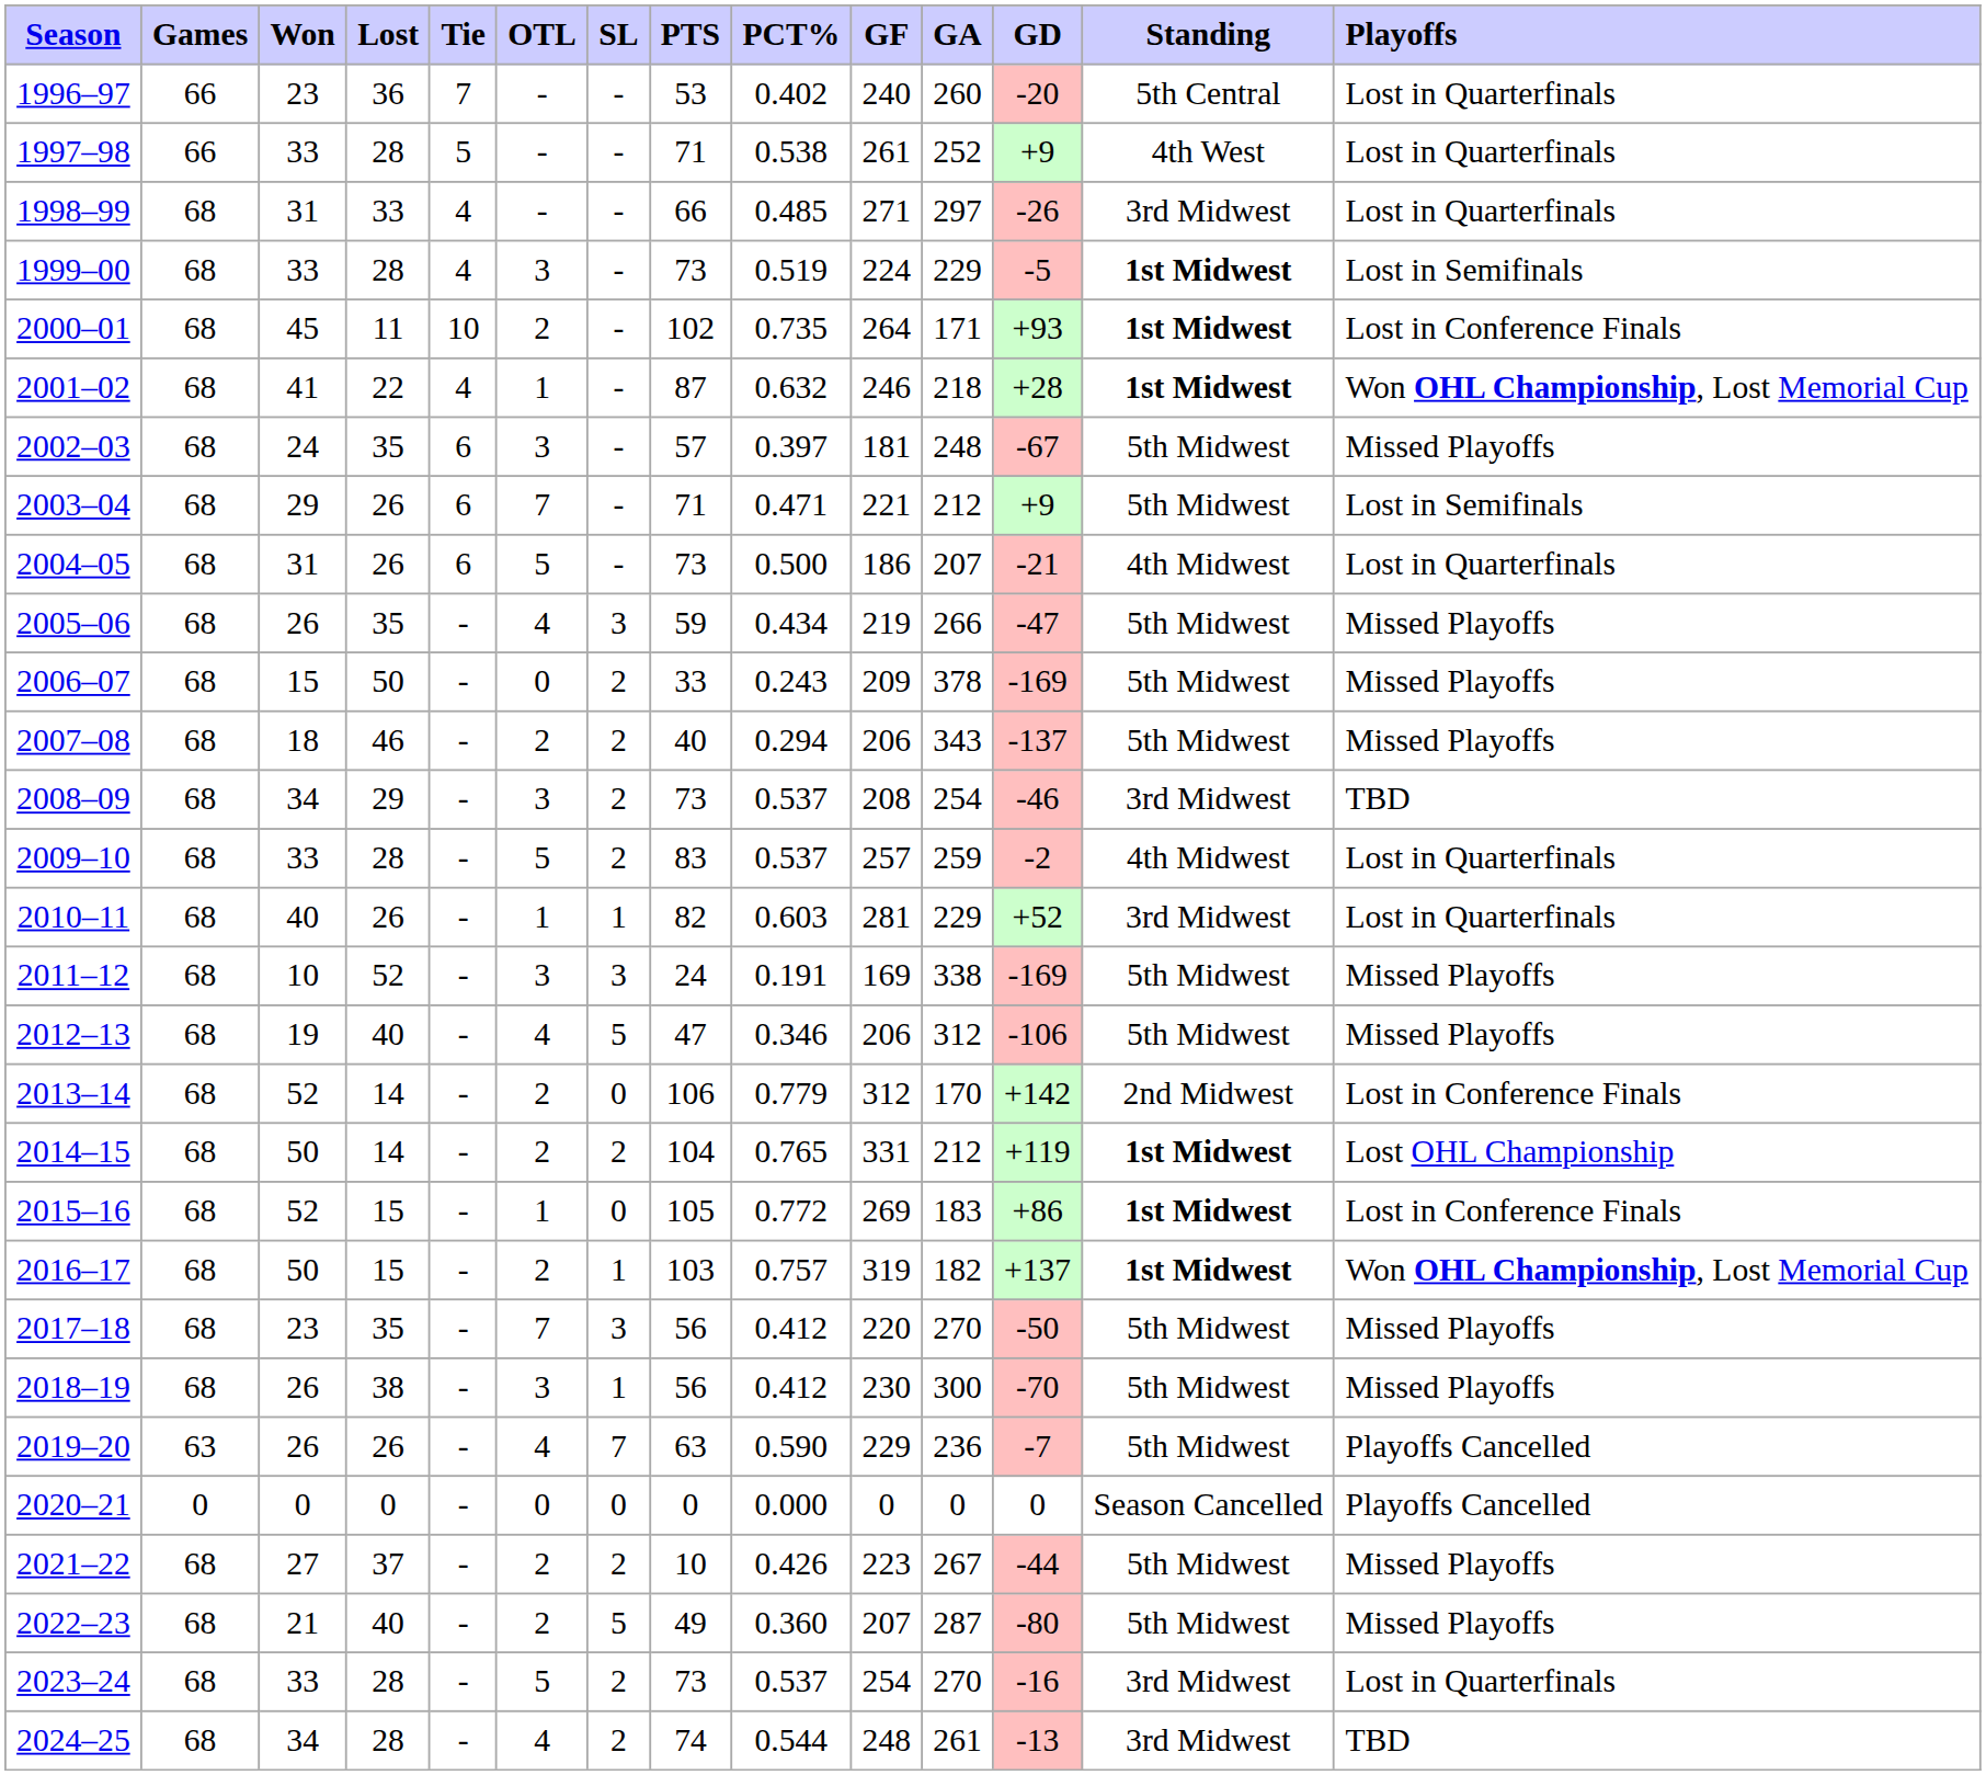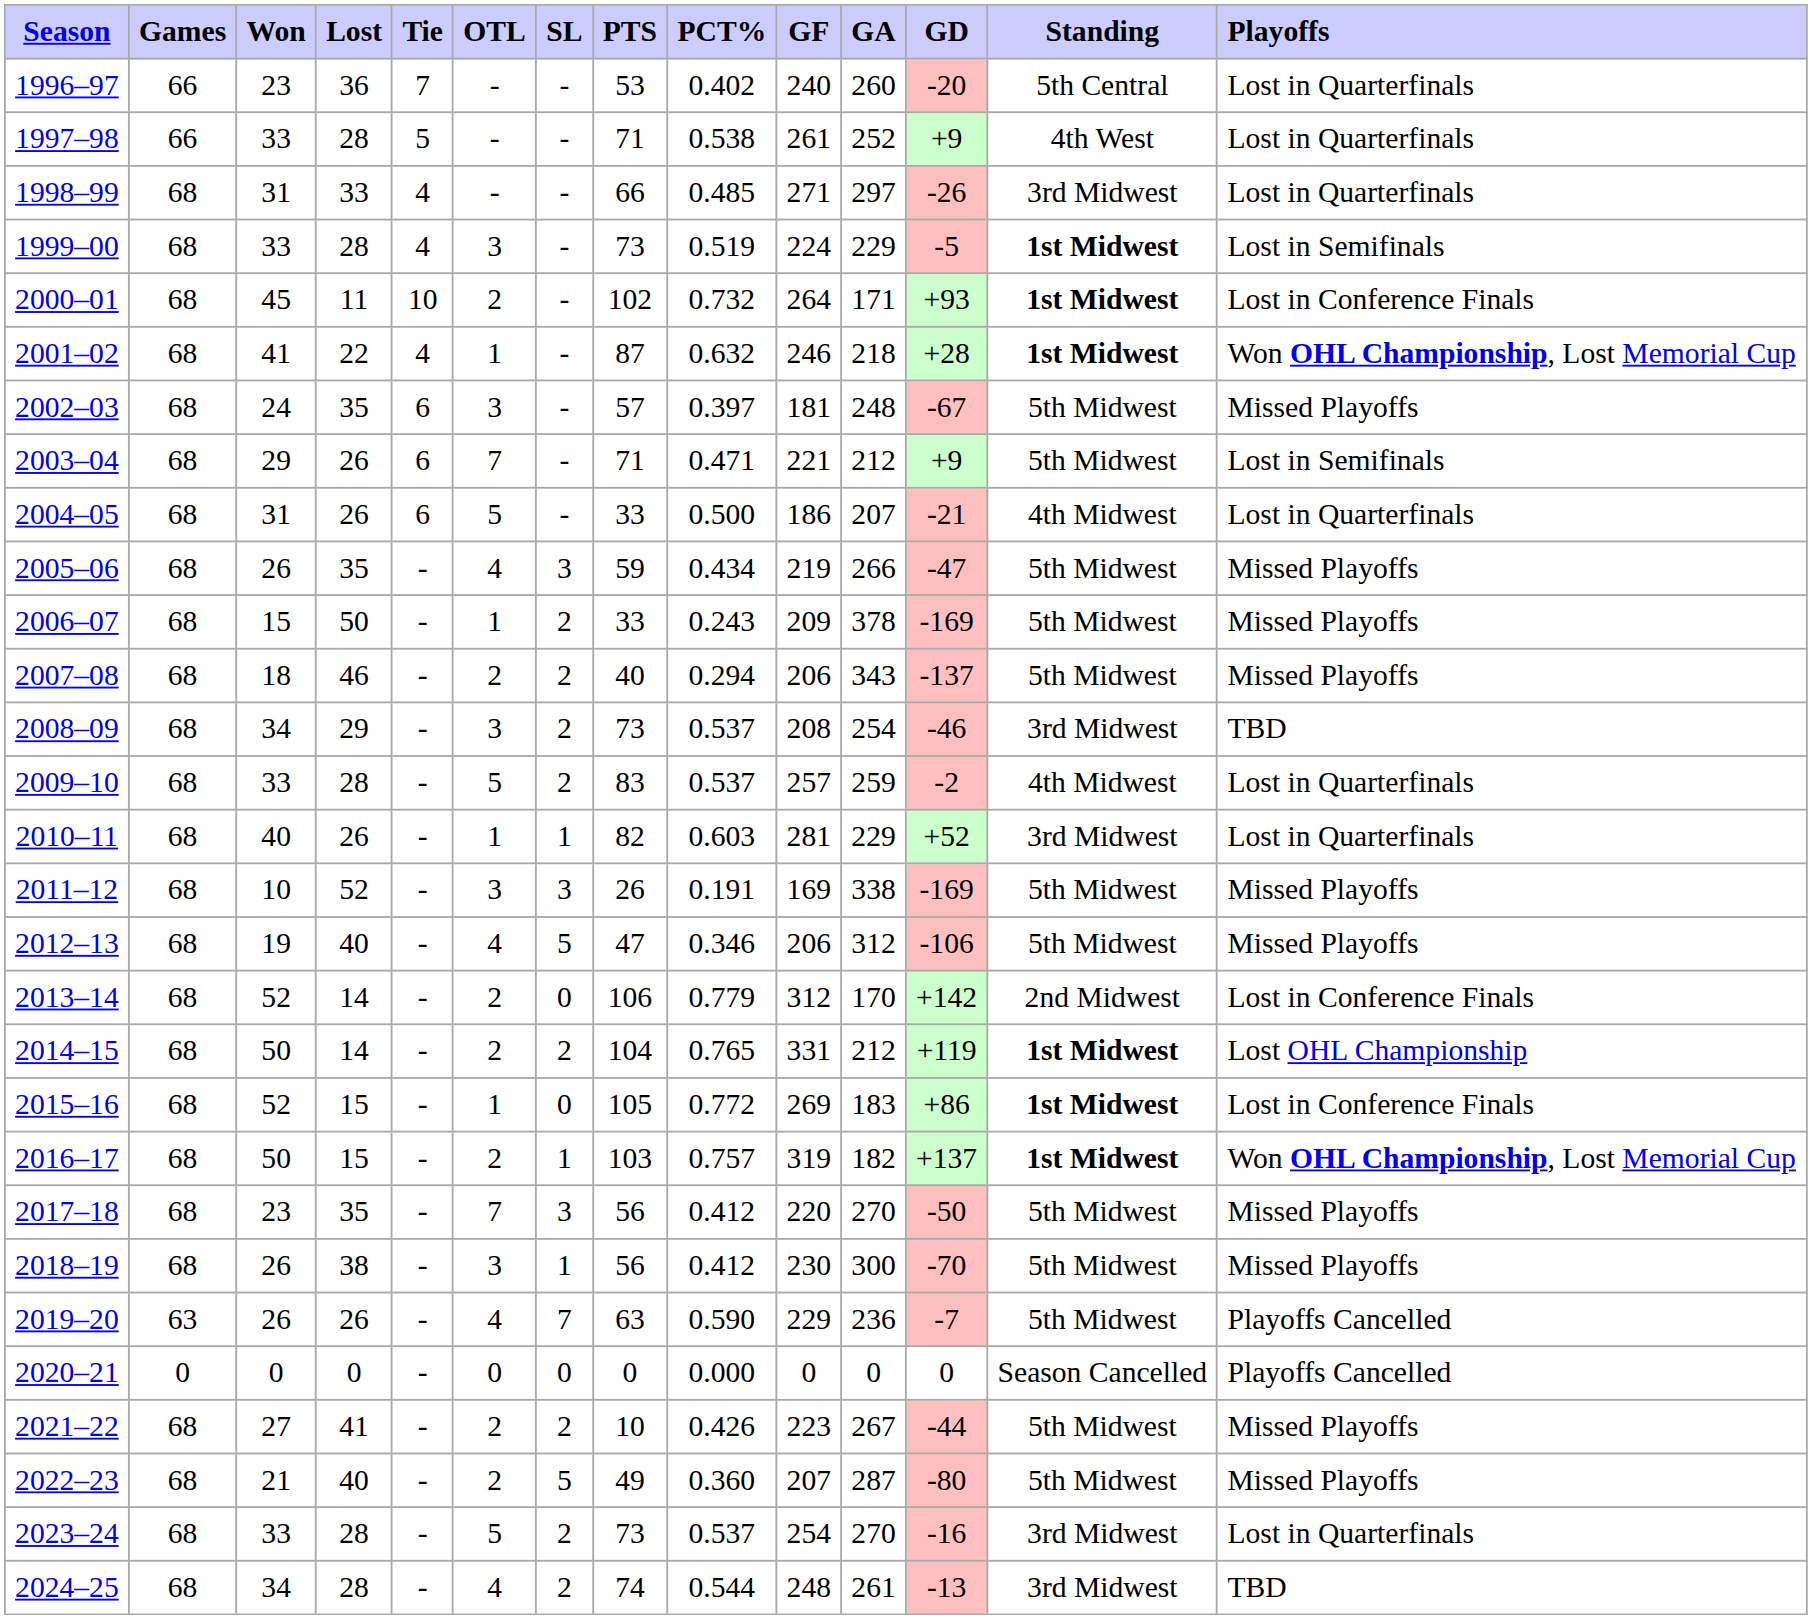 <table class="sortable" border="1" cellpadding="5" cellspacing="1" bgcolor="#ffffff" style="border: 1px #aaaaaa solid; border-collapse: collapse;">
 <tr bgcolor="#ccccff" align="center">
 <th><a href='#'>Season</a></th>
 <th>Games</th>
 <th>Won</th>
 <th>Lost</th>
 <th>Tie</th>
 <th>OTL</th>
 <th>SL</th>
 <th>PTS</th>
 <th>PCT%</th>
 <th>GF</th>
 <th>GA</th>
 <th>GD</th>
 <th>Standing</th>
 <th align="left">Playoffs</th>
 </tr>
 <tr align="center">
 <td><a href='#'>1996–97</a></td>
 <td>66</td>
 <td>23</td>
 <td>36</td>
 <td>7</td>
 <td>-</td>
 <td>-</td>
 <td>53</td>
 <td>0.402</td>
 <td>240</td>
 <td>260</td>
 <td bgcolor="#ffbfbf">-20</td>
 <td>5th Central</td>
 <td align="left">Lost in Quarterfinals</td>
 </tr>
 <tr align="center">
 <td><a href='#'>1997–98</a></td>
 <td>66</td>
 <td>33</td>
 <td>28</td>
 <td>5</td>
 <td>-</td>
 <td>-</td>
 <td>71</td>
 <td>0.538</td>
 <td>261</td>
 <td>252</td>
 <td bgcolor="#cfc">+9</td>
 <td>4th West</td>
 <td align="left">Lost in Quarterfinals</td>
 </tr>
 <tr align="center">
 <td><a href='#'>1998–99</a></td>
 <td>68</td>
 <td>31</td>
 <td>33</td>
 <td>4</td>
 <td>-</td>
 <td>-</td>
 <td>66</td>
 <td>0.485</td>
 <td>271</td>
 <td>297</td>
 <td bgcolor="#ffbfbf">-26</td>
 <td>3rd Midwest</td>
 <td align="left">Lost in Quarterfinals</td>
 </tr>
 <tr align="center">
 <td><a href='#'>1999–00</a></td>
 <td>68</td>
 <td>33</td>
 <td>28</td>
 <td>4</td>
 <td>3</td>
 <td>-</td>
 <td>73</td>
 <td>0.519</td>
 <td>224</td>
 <td>229</td>
 <td bgcolor="#ffbfbf">-5</td>
 <td><strong>1st Midwest</strong></td>
 <td align="left">Lost in Semifinals</td>
 </tr>
 <tr align="center">
 <td><a href='#'>2000–01</a></td>
 <td>68</td>
 <td>45</td>
 <td>11</td>
 <td>10</td>
 <td>2</td>
 <td>-</td>
 <td>102</td>
-<td>0.735</td>
+<td>0.732</td>
 <td>264</td>
 <td>171</td>
 <td bgcolor="#cfc">+93</td>
 <td><strong>1st Midwest</strong></td>
 <td align="left">Lost in Conference Finals</td>
 </tr>
 <tr align="center">
 <td><a href='#'>2001–02</a></td>
 <td>68</td>
 <td>41</td>
 <td>22</td>
 <td>4</td>
 <td>1</td>
 <td>-</td>
 <td>87</td>
 <td>0.632</td>
 <td>246</td>
 <td>218</td>
 <td bgcolor="#cfc">+28</td>
 <td><strong>1st Midwest</strong></td>
 <td align="left">Won <strong><a href='#'>OHL Championship</a></strong>, Lost <a href='#'>Memorial Cup</a></td>
 </tr>
 <tr align="center">
 <td><a href='#'>2002–03</a></td>
 <td>68</td>
 <td>24</td>
 <td>35</td>
 <td>6</td>
 <td>3</td>
 <td>-</td>
 <td>57</td>
 <td>0.397</td>
 <td>181</td>
 <td>248</td>
 <td bgcolor="#ffbfbf">-67</td>
 <td>5th Midwest</td>
 <td align="left">Missed Playoffs</td>
 </tr>
 <tr align="center">
 <td><a href='#'>2003–04</a></td>
 <td>68</td>
 <td>29</td>
 <td>26</td>
 <td>6</td>
 <td>7</td>
 <td>-</td>
 <td>71</td>
 <td>0.471</td>
 <td>221</td>
 <td>212</td>
 <td bgcolor="#cfc">+9</td>
 <td>5th Midwest</td>
 <td align="left">Lost in Semifinals</td>
 </tr>
 <tr align="center">
 <td><a href='#'>2004–05</a></td>
 <td>68</td>
 <td>31</td>
 <td>26</td>
 <td>6</td>
 <td>5</td>
 <td>-</td>
-<td>73</td>
+<td>33</td>
 <td>0.500</td>
 <td>186</td>
 <td>207</td>
 <td bgcolor="#ffbfbf">-21</td>
 <td>4th Midwest</td>
 <td align="left">Lost in Quarterfinals</td>
 </tr>
 <tr align="center">
 <td><a href='#'>2005–06</a></td>
 <td>68</td>
 <td>26</td>
 <td>35</td>
 <td>-</td>
 <td>4</td>
 <td>3</td>
 <td>59</td>
 <td>0.434</td>
 <td>219</td>
 <td>266</td>
 <td bgcolor="#ffbfbf">-47</td>
 <td>5th Midwest</td>
 <td align="left">Missed Playoffs</td>
 </tr>
 <tr align="center">
 <td><a href='#'>2006–07</a></td>
 <td>68</td>
 <td>15</td>
 <td>50</td>
 <td>-</td>
-<td>0</td>
+<td>1</td>
 <td>2</td>
 <td>33</td>
 <td>0.243</td>
 <td>209</td>
 <td>378</td>
 <td bgcolor="#ffbfbf">-169</td>
 <td>5th Midwest</td>
 <td align="left">Missed Playoffs</td>
 </tr>
 <tr align="center">
 <td><a href='#'>2007–08</a></td>
 <td>68</td>
 <td>18</td>
 <td>46</td>
 <td>-</td>
 <td>2</td>
 <td>2</td>
 <td>40</td>
 <td>0.294</td>
 <td>206</td>
 <td>343</td>
 <td bgcolor="#ffbfbf">-137</td>
 <td>5th Midwest</td>
 <td align="left">Missed Playoffs</td>
 </tr>
 <tr align="center">
 <td><a href='#'>2008–09</a></td>
 <td>68</td>
 <td>34</td>
 <td>29</td>
 <td>-</td>
 <td>3</td>
 <td>2</td>
 <td>73</td>
 <td>0.537</td>
 <td>208</td>
 <td>254</td>
 <td bgcolor="#ffbfbf">-46</td>
 <td>3rd Midwest</td>
 <td align="left">TBD</td>
 </tr>
 <tr align="center">
 <td><a href='#'>2009–10</a></td>
 <td>68</td>
 <td>33</td>
 <td>28</td>
 <td>-</td>
 <td>5</td>
 <td>2</td>
 <td>83</td>
 <td>0.537</td>
 <td>257</td>
 <td>259</td>
 <td bgcolor="#ffbfbf">-2</td>
 <td>4th Midwest</td>
 <td align="left">Lost in Quarterfinals</td>
 </tr>
 <tr align="center">
 <td><a href='#'>2010–11</a></td>
 <td>68</td>
 <td>40</td>
 <td>26</td>
 <td>-</td>
 <td>1</td>
 <td>1</td>
 <td>82</td>
 <td>0.603</td>
 <td>281</td>
 <td>229</td>
 <td bgcolor="#cfc">+52</td>
 <td>3rd Midwest</td>
 <td align="left">Lost in Quarterfinals</td>
 </tr>
 <tr align="center">
 <td><a href='#'>2011–12</a></td>
 <td>68</td>
 <td>10</td>
 <td>52</td>
 <td>-</td>
 <td>3</td>
 <td>3</td>
-<td>24</td>
+<td>26</td>
 <td>0.191</td>
 <td>169</td>
 <td>338</td>
 <td bgcolor="#ffbfbf">-169</td>
 <td>5th Midwest</td>
 <td align="left">Missed Playoffs</td>
 </tr>
 <tr align="center">
 <td><a href='#'>2012–13</a></td>
 <td>68</td>
 <td>19</td>
 <td>40</td>
 <td>-</td>
 <td>4</td>
 <td>5</td>
 <td>47</td>
 <td>0.346</td>
 <td>206</td>
 <td>312</td>
 <td bgcolor="#ffbfbf">-106</td>
 <td>5th Midwest</td>
 <td align="left">Missed Playoffs</td>
 </tr>
 <tr align="center">
 <td><a href='#'>2013–14</a></td>
 <td>68</td>
 <td>52</td>
 <td>14</td>
 <td>-</td>
 <td>2</td>
 <td>0</td>
 <td>106</td>
 <td>0.779</td>
 <td>312</td>
 <td>170</td>
 <td bgcolor="#cfc">+142</td>
 <td>2nd Midwest</td>
 <td align="left">Lost in Conference Finals</td>
 </tr>
 <tr align="center">
 <td><a href='#'>2014–15</a></td>
 <td>68</td>
 <td>50</td>
 <td>14</td>
 <td>-</td>
 <td>2</td>
 <td>2</td>
 <td>104</td>
 <td>0.765</td>
 <td>331</td>
 <td>212</td>
 <td bgcolor="#cfc">+119</td>
 <td><strong>1st Midwest</strong></td>
 <td align="left">Lost <a href='#'>OHL Championship</a></td>
 </tr>
 <tr align="center">
 <td><a href='#'>2015–16</a></td>
 <td>68</td>
 <td>52</td>
 <td>15</td>
 <td>-</td>
 <td>1</td>
 <td>0</td>
 <td>105</td>
 <td>0.772</td>
 <td>269</td>
 <td>183</td>
 <td bgcolor="#cfc">+86</td>
 <td><strong>1st Midwest</strong></td>
 <td align="left">Lost in Conference Finals</td>
 </tr>
 <tr align="center">
 <td><a href='#'>2016–17</a></td>
 <td>68</td>
 <td>50</td>
 <td>15</td>
 <td>-</td>
 <td>2</td>
 <td>1</td>
 <td>103</td>
 <td>0.757</td>
 <td>319</td>
 <td>182</td>
 <td bgcolor="#cfc">+137</td>
 <td><strong>1st Midwest</strong></td>
 <td align="left">Won <strong><a href='#'>OHL Championship</a></strong>, Lost <a href='#'>Memorial Cup</a></td>
 </tr>
 <tr align="center">
 <td><a href='#'>2017–18</a></td>
 <td>68</td>
 <td>23</td>
 <td>35</td>
 <td>-</td>
 <td>7</td>
 <td>3</td>
 <td>56</td>
 <td>0.412</td>
 <td>220</td>
 <td>270</td>
 <td bgcolor="#ffbfbf">-50</td>
 <td>5th Midwest</td>
 <td align="left">Missed Playoffs</td>
 </tr>
 <tr align="center">
 <td><a href='#'>2018–19</a></td>
 <td>68</td>
 <td>26</td>
 <td>38</td>
 <td>-</td>
 <td>3</td>
 <td>1</td>
 <td>56</td>
 <td>0.412</td>
 <td>230</td>
 <td>300</td>
 <td bgcolor="#ffbfbf">-70</td>
 <td>5th Midwest</td>
 <td align="left">Missed Playoffs</td>
 </tr>
 <tr align="center">
 <td><a href='#'>2019–20</a></td>
 <td>63</td>
 <td>26</td>
 <td>26</td>
 <td>-</td>
 <td>4</td>
 <td>7</td>
 <td>63</td>
 <td>0.590</td>
 <td>229</td>
 <td>236</td>
 <td bgcolor="#ffbfbf">-7</td>
 <td>5th Midwest</td>
 <td align="left">Playoffs Cancelled</td>
 </tr>
 <tr align="center">
 <td><a href='#'>2020–21</a></td>
 <td>0</td>
 <td>0</td>
 <td>0</td>
 <td>-</td>
 <td>0</td>
 <td>0</td>
 <td>0</td>
 <td>0.000</td>
 <td>0</td>
 <td>0</td>
 <td>0</td>
 <td>Season Cancelled</td>
 <td align="left">Playoffs Cancelled</td>
 </tr>
 <tr align="center">
 <td><a href='#'>2021–22</a></td>
 <td>68</td>
 <td>27</td>
-<td>37</td>
+<td>41</td>
 <td>-</td>
 <td>2</td>
 <td>2</td>
 <td>10</td>
 <td>0.426</td>
 <td>223</td>
 <td>267</td>
 <td bgcolor="#ffbfbf">-44</td>
 <td>5th Midwest</td>
 <td align="left">Missed Playoffs</td>
 </tr>
 <tr align="center">
 <td><a href='#'>2022–23</a></td>
 <td>68</td>
 <td>21</td>
 <td>40</td>
 <td>-</td>
 <td>2</td>
 <td>5</td>
 <td>49</td>
 <td>0.360</td>
 <td>207</td>
 <td>287</td>
 <td bgcolor="#ffbfbf">-80</td>
 <td>5th Midwest</td>
 <td align="left">Missed Playoffs</td>
 </tr>
 <tr align="center">
 <td><a href='#'>2023–24</a></td>
 <td>68</td>
 <td>33</td>
 <td>28</td>
 <td>-</td>
 <td>5</td>
 <td>2</td>
 <td>73</td>
 <td>0.537</td>
 <td>254</td>
 <td>270</td>
 <td bgcolor="#ffbfbf">-16</td>
 <td>3rd Midwest</td>
 <td align="left">Lost in Quarterfinals</td>
 </tr>
 <tr align="center">
 <td><a href='#'>2024–25</a></td>
 <td>68</td>
 <td>34</td>
 <td>28</td>
 <td>-</td>
 <td>4</td>
 <td>2</td>
 <td>74</td>
 <td>0.544</td>
 <td>248</td>
 <td>261</td>
 <td bgcolor="#ffbfbf">-13</td>
 <td>3rd Midwest</td>
 <td align="left">TBD</td>
 </tr>
 </table>
